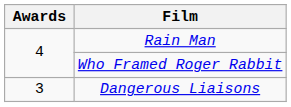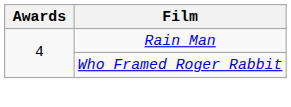 <table class="wikitable sortable" style="text-align: center;">
 <tr>
 <th scope="col" width="55">Awards</th>
 <th scope="col" align="center">Film</th>
 </tr>
 <tr>
 <td rowspan=2 style="text-align:center">4</td>
 <td><em><a href='#'>Rain Man</a></em></td>
 </tr>
 <tr>
 <td><em><a href='#'>Who Framed Roger Rabbit</a></em></td>
 </tr>
-<tr>
-<td rowspan=1 style="text-align:center">3</td>
-<td><em><a href='#'>Dangerous Liaisons</a></em></td>
-</tr>
 </table>
